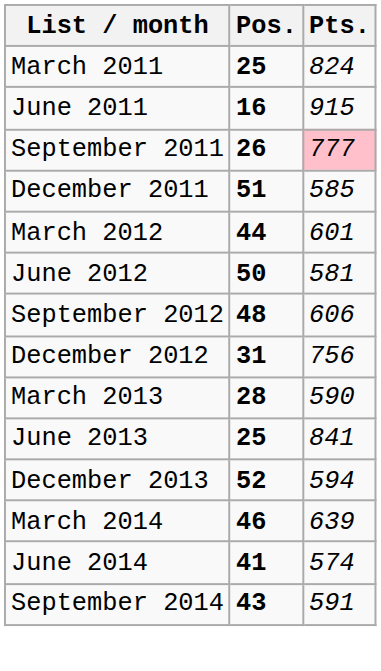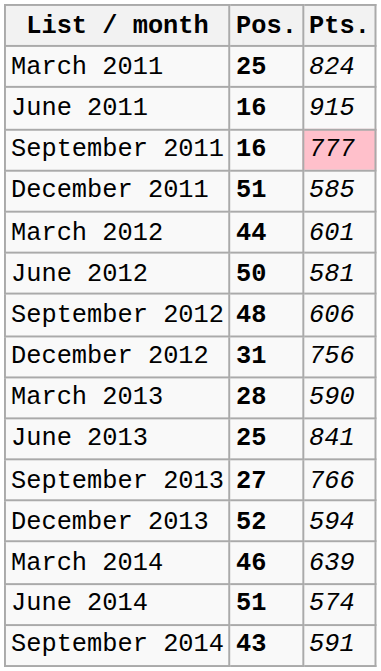 <table class="wikitable">
 <tr>
 <th>List / month</th>
 <th>Pos.</th>
 <th>Pts.</th>
 </tr>
 <tr>
 <td>March 2011</td>
 <td><strong>25</strong></td>
 <td><em>824</em></td>
 </tr>
 <tr>
 <td>June 2011</td>
 <td><strong>16</strong></td>
 <td><em>915</em></td>
 </tr>
 <tr>
 <td>September 2011</td>
-<td><strong>26</strong></td>
+<td><strong>16</strong></td>
 <td style="background: pink;"><em>777</em></td>
 </tr>
 <tr>
 <td>December 2011</td>
 <td><strong>51</strong></td>
 <td><em>585</em></td>
 </tr>
 <tr>
 <td>March 2012</td>
 <td><strong>44</strong></td>
 <td><em>601</em></td>
 </tr>
 <tr>
 <td>June 2012</td>
 <td><strong>50</strong></td>
 <td><em>581</em></td>
 </tr>
 <tr>
 <td>September 2012</td>
 <td><strong>48</strong></td>
 <td><em>606</em></td>
 </tr>
 <tr>
 <td>December 2012</td>
 <td><strong>31</strong></td>
 <td><em>756</em></td>
 </tr>
 <tr>
 <td>March 2013</td>
 <td><strong>28</strong></td>
 <td><em>590</em></td>
 </tr>
 <tr>
 <td>June 2013</td>
 <td><strong>25</strong></td>
 <td><em>841</em></td>
 </tr>
 <tr>
+<td>September 2013</td>
+<td><strong>27</strong></td>
+<td><em>766</em></td>
+</tr>
+<tr>
 <td>December 2013</td>
 <td><strong>52</strong></td>
 <td><em>594</em></td>
 </tr>
 <tr>
 <td>March 2014</td>
 <td><strong>46</strong></td>
 <td><em>639</em></td>
 </tr>
 <tr>
 <td>June 2014</td>
-<td><strong>41</strong></td>
+<td><strong>51</strong></td>
 <td><em>574</em></td>
 </tr>
 <tr>
 <td>September 2014</td>
 <td><strong>43</strong></td>
 <td><em>591</em></td>
 </tr>
 </table>
